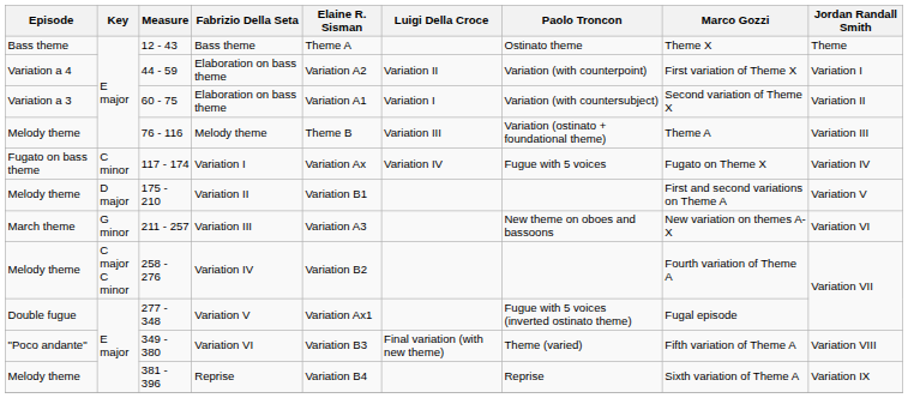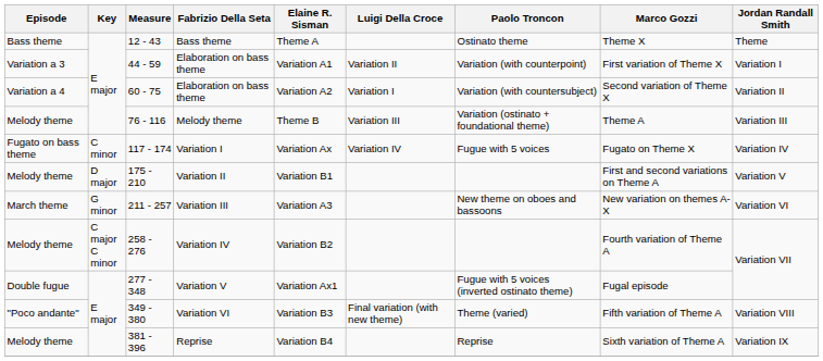 <table class="wikitable">
 <tr>
 <th>Episode</th>
 <th>Key</th>
 <th>Measure</th>
 <th>Fabrizio Della Seta</th>
 <th>Elaine R. Sisman</th>
 <th>Luigi Della Croce</th>
 <th>Paolo Troncon</th>
 <th>Marco Gozzi</th>
 <th>Jordan Randall Smith</th>
 </tr>
 <tr>
 <td>Bass theme</td>
 <td rowspan=4>E major</td>
 <td>12 - 43</td>
 <td>Bass theme</td>
 <td>Theme A</td>
 <td></td>
 <td>Ostinato theme</td>
 <td>Theme X</td>
 <td>Theme</td>
 </tr>
 <tr>
-<td>Variation a 4</td>
+<td>Variation a 3</td>
 <td>44 - 59</td>
 <td>Elaboration on bass theme</td>
-<td>Variation A2</td>
+<td>Variation A1</td>
 <td>Variation II</td>
 <td>Variation (with counterpoint)</td>
 <td>First variation of Theme X</td>
 <td>Variation I</td>
 </tr>
 <tr>
-<td>Variation a 3</td>
+<td>Variation a 4</td>
 <td>60 - 75</td>
 <td>Elaboration on bass theme</td>
-<td>Variation A1</td>
+<td>Variation A2</td>
 <td>Variation I</td>
 <td>Variation (with countersubject)</td>
 <td>Second variation of Theme X</td>
 <td>Variation II</td>
 </tr>
 <tr>
 <td>Melody theme</td>
 <td>76 - 116</td>
 <td>Melody theme</td>
 <td>Theme B</td>
 <td>Variation III</td>
 <td>Variation (ostinato + foundational theme)</td>
 <td>Theme A</td>
 <td>Variation III</td>
 </tr>
 <tr>
 <td>Fugato on bass theme</td>
 <td>C minor</td>
 <td>117 - 174</td>
 <td>Variation I</td>
 <td>Variation Ax</td>
 <td>Variation IV</td>
 <td>Fugue with 5 voices</td>
 <td>Fugato on Theme X</td>
 <td>Variation IV</td>
 </tr>
 <tr>
 <td>Melody theme</td>
 <td>D major</td>
 <td>175 - 210</td>
 <td>Variation II</td>
 <td>Variation B1</td>
 <td></td>
 <td></td>
 <td>First and second variations on Theme A</td>
 <td>Variation V</td>
 </tr>
 <tr>
 <td>March theme</td>
 <td>G minor</td>
 <td>211 - 257</td>
 <td>Variation III</td>
 <td>Variation A3</td>
 <td></td>
 <td>New theme on oboes and bassoons</td>
 <td>New variation on themes A-X</td>
 <td>Variation VI</td>
 </tr>
 <tr>
 <td>Melody theme</td>
 <td>C major<br>C minor</td>
 <td>258 - 276</td>
 <td>Variation IV</td>
 <td>Variation B2</td>
 <td></td>
 <td></td>
 <td>Fourth variation of Theme A</td>
 <td rowspan=2>Variation VII</td>
 </tr>
 <tr>
 <td>Double fugue</td>
 <td rowspan =3>E major</td>
 <td>277 - 348</td>
 <td>Variation V</td>
 <td>Variation Ax1</td>
 <td></td>
 <td>Fugue with 5 voices<br>(inverted ostinato theme)</td>
 <td>Fugal episode</td>
 </tr>
 <tr>
 <td>"Poco andante"</td>
 <td>349 - 380</td>
 <td>Variation VI</td>
 <td>Variation B3</td>
 <td>Final variation (with new theme)</td>
 <td>Theme (varied)</td>
 <td>Fifth variation of Theme A</td>
 <td>Variation VIII</td>
 </tr>
 <tr>
 <td>Melody theme</td>
 <td>381 - 396</td>
 <td>Reprise</td>
 <td>Variation B4</td>
 <td></td>
 <td>Reprise</td>
 <td>Sixth variation of Theme A</td>
 <td>Variation IX</td>
 </tr>
 <tr>
 </tr>
 </table>
